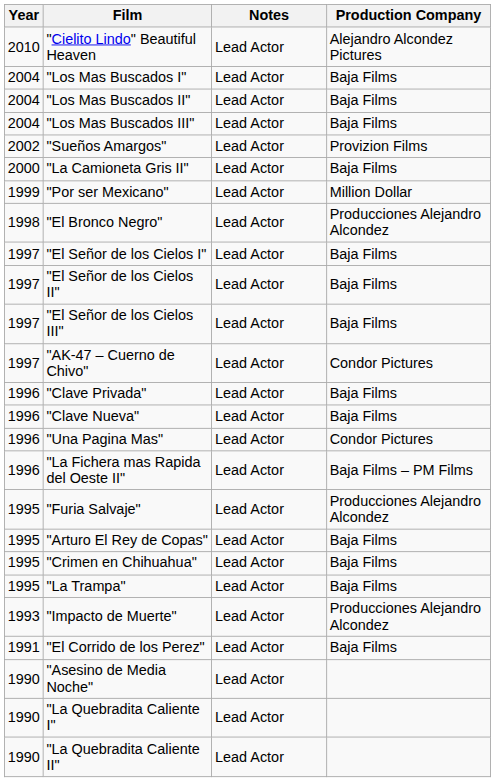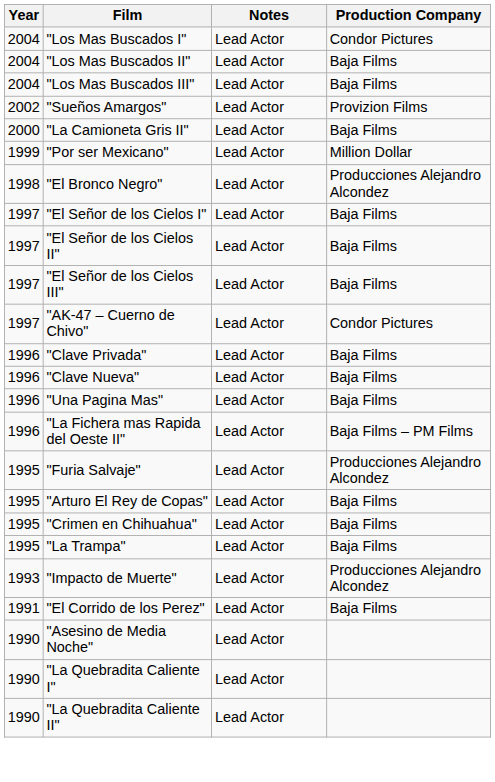 <table class="wikitable">
 <tr>
 <th style="width:33px;">Year</th>
 <th style="width:180px;">Film</th>
 <th style="width:120px;">Notes</th>
 <th style="width:175px;">Production Company</th>
 </tr>
 <tr>
-<td>2010</td>
-<td>"<a href='#'>Cielito Lindo</a>" Beautiful Heaven</td>
-<td>Lead Actor</td>
-<td>Alejandro Alcondez Pictures</td>
-</tr>
-<tr>
 <td>2004</td>
 <td>"Los Mas Buscados I"</td>
 <td>Lead Actor</td>
-<td>Baja Films</td>
+<td>Condor Pictures</td>
 </tr>
 <tr>
 <td>2004</td>
 <td>"Los Mas Buscados II"</td>
 <td>Lead Actor</td>
 <td>Baja Films</td>
 </tr>
 <tr>
 <td>2004</td>
 <td>"Los Mas Buscados III"</td>
 <td>Lead Actor</td>
 <td>Baja Films</td>
 </tr>
 <tr>
 <td>2002</td>
 <td>"Sueños Amargos"</td>
 <td>Lead Actor</td>
 <td>Provizion Films</td>
 </tr>
 <tr>
 <td>2000</td>
 <td>"La Camioneta Gris II"</td>
 <td>Lead Actor</td>
 <td>Baja Films</td>
 </tr>
 <tr>
 <td>1999</td>
 <td>"Por ser Mexicano"</td>
 <td>Lead Actor</td>
 <td>Million Dollar</td>
 </tr>
 <tr>
 <td>1998</td>
 <td>"El Bronco Negro"</td>
 <td>Lead Actor</td>
 <td>Producciones Alejandro Alcondez</td>
 </tr>
 <tr>
 <td>1997</td>
 <td>"El Señor de los Cielos I"</td>
 <td>Lead Actor</td>
 <td>Baja Films</td>
 </tr>
 <tr>
 <td>1997</td>
 <td>"El Señor de los Cielos II"</td>
 <td>Lead Actor</td>
 <td>Baja Films</td>
 </tr>
 <tr>
 <td>1997</td>
 <td>"El Señor de los Cielos III"</td>
 <td>Lead Actor</td>
 <td>Baja Films</td>
 </tr>
 <tr>
 <td>1997</td>
 <td>"AK-47 – Cuerno de Chivo"</td>
 <td>Lead Actor</td>
 <td>Condor Pictures</td>
 </tr>
 <tr>
 <td>1996</td>
 <td>"Clave Privada"</td>
 <td>Lead Actor</td>
 <td>Baja Films</td>
 </tr>
 <tr>
 <td>1996</td>
 <td>"Clave Nueva"</td>
 <td>Lead Actor</td>
 <td>Baja Films</td>
 </tr>
 <tr>
 <td>1996</td>
 <td>"Una Pagina Mas"</td>
 <td>Lead Actor</td>
-<td>Condor Pictures</td>
+<td>Baja Films</td>
 </tr>
 <tr>
 <td>1996</td>
 <td>"La Fichera mas Rapida del Oeste II"</td>
 <td>Lead Actor</td>
 <td>Baja Films – PM Films</td>
 </tr>
 <tr>
 <td>1995</td>
 <td>"Furia Salvaje"</td>
 <td>Lead Actor</td>
 <td>Producciones Alejandro Alcondez</td>
 </tr>
 <tr>
 <td>1995</td>
 <td>"Arturo El Rey de Copas"</td>
 <td>Lead Actor</td>
 <td>Baja Films</td>
 </tr>
 <tr>
 <td>1995</td>
 <td>"Crimen en Chihuahua"</td>
 <td>Lead Actor</td>
 <td>Baja Films</td>
 </tr>
 <tr>
 <td>1995</td>
 <td>"La Trampa"</td>
 <td>Lead Actor</td>
 <td>Baja Films</td>
 </tr>
 <tr>
 <td>1993</td>
 <td>"Impacto de Muerte"</td>
 <td>Lead Actor</td>
 <td>Producciones Alejandro Alcondez</td>
 </tr>
 <tr>
 <td>1991</td>
 <td>"El Corrido de los Perez"</td>
 <td>Lead Actor</td>
 <td>Baja Films</td>
 </tr>
 <tr>
 <td>1990</td>
 <td>"Asesino de Media Noche"</td>
 <td>Lead Actor</td>
 <td></td>
 </tr>
 <tr>
 <td>1990</td>
 <td>"La Quebradita Caliente I"</td>
 <td>Lead Actor</td>
 <td></td>
 </tr>
 <tr>
 <td>1990</td>
 <td>"La Quebradita Caliente II"</td>
 <td>Lead Actor</td>
 <td></td>
 </tr>
 </table>
